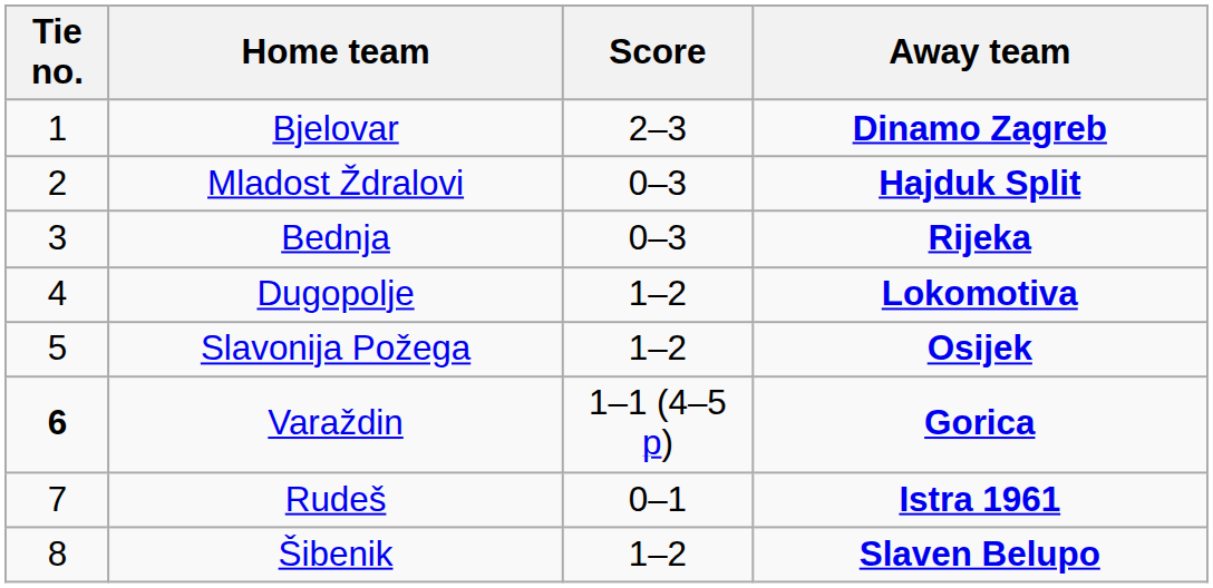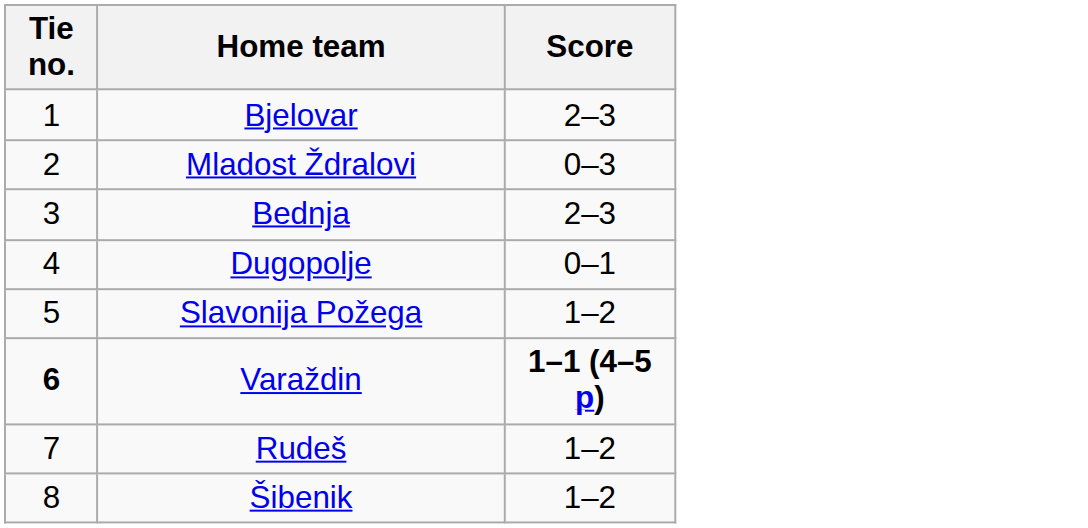 <table class="wikitable" style="text-align: center">
 <tr>
 <th width=40>Tie no.</th>
 <th width=200>Home team</th>
 <th width=80>Score</th>
-<th width=200>Away team</th>
 </tr>
 <tr>
 <td>1</td>
 <td><a href='#'>Bjelovar</a></td>
 <td>2–3</td>
-<td><strong><a href='#'>Dinamo Zagreb</a></strong></td>
 </tr>
 <tr>
 <td>2</td>
 <td><a href='#'>Mladost Ždralovi</a></td>
 <td>0–3</td>
-<td><strong><a href='#'>Hajduk Split</a></strong></td>
 </tr>
 <tr>
 <td>3</td>
 <td><a href='#'>Bednja</a></td>
-<td>0–3</td>
-<td><strong><a href='#'>Rijeka</a></strong></td>
+<td>2–3</td>
 </tr>
 <tr>
 <td>4</td>
 <td><a href='#'>Dugopolje</a></td>
-<td>1–2</td>
-<td><strong><a href='#'>Lokomotiva</a></strong></td>
+<td>0–1</td>
 </tr>
 <tr>
 <td>5</td>
 <td><a href='#'>Slavonija Požega</a></td>
 <td>1–2</td>
-<td><strong><a href='#'>Osijek</a></strong></td>
 </tr>
 <tr>
 <td><strong>6</strong></td>
 <td><a href='#'>Varaždin</a></td>
-<td>1–1 (4–5 <a href='#'>p</a>)</td>
-<td><strong><a href='#'>Gorica</a></strong></td>
+<td><strong>1–1 (4–5 <a href='#'>p</a>)</strong></td>
 </tr>
 <tr>
 <td>7</td>
 <td><a href='#'>Rudeš</a></td>
-<td>0–1</td>
-<td><strong><a href='#'>Istra 1961</a></strong></td>
+<td>1–2</td>
 </tr>
 <tr>
 <td>8</td>
 <td><a href='#'>Šibenik</a></td>
 <td>1–2</td>
-<td><strong><a href='#'>Slaven Belupo</a></strong></td>
 </tr>
 </table>
